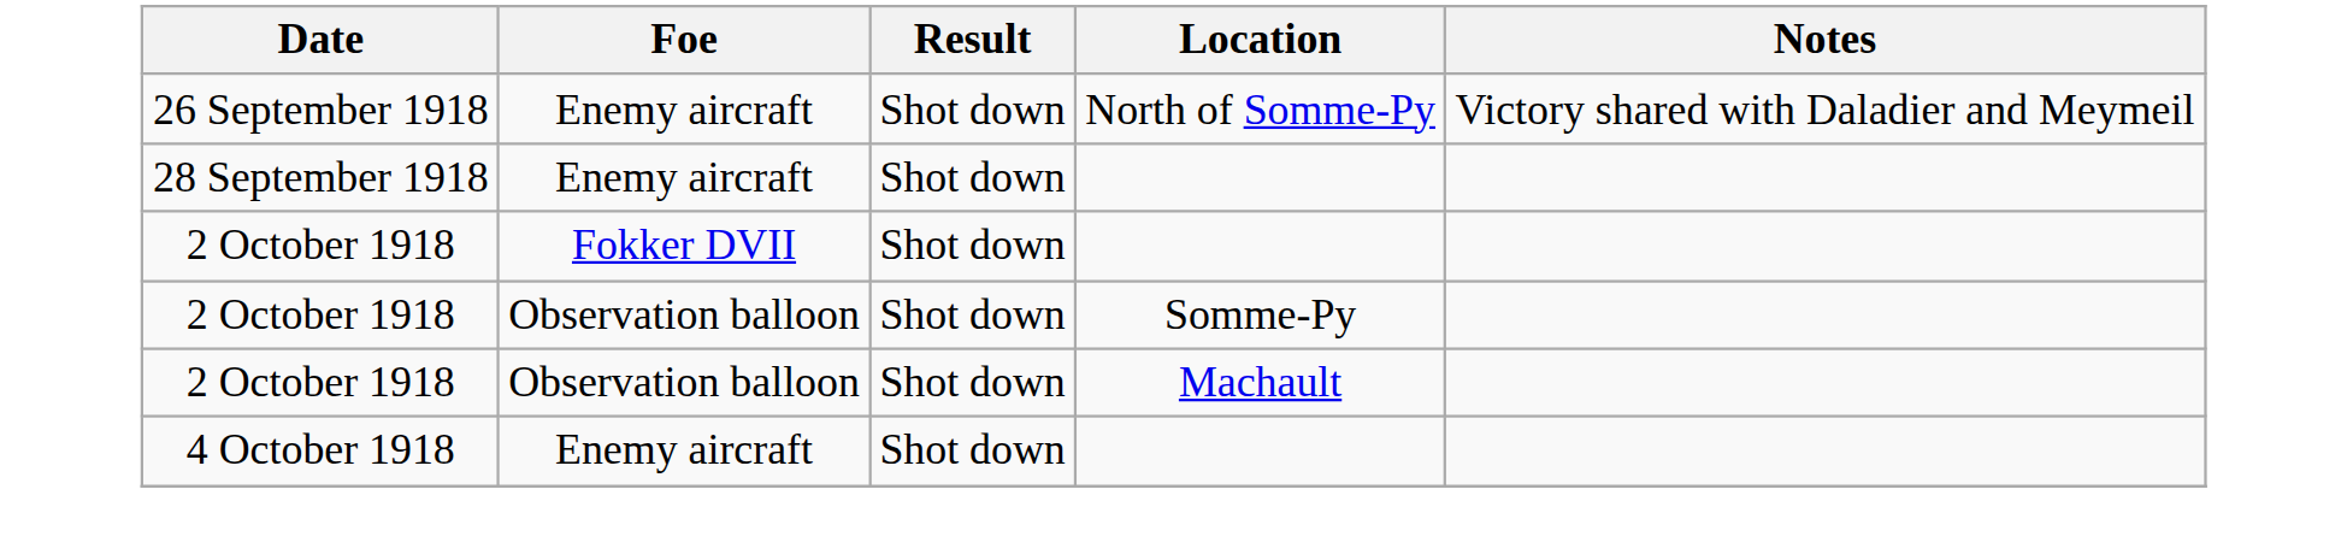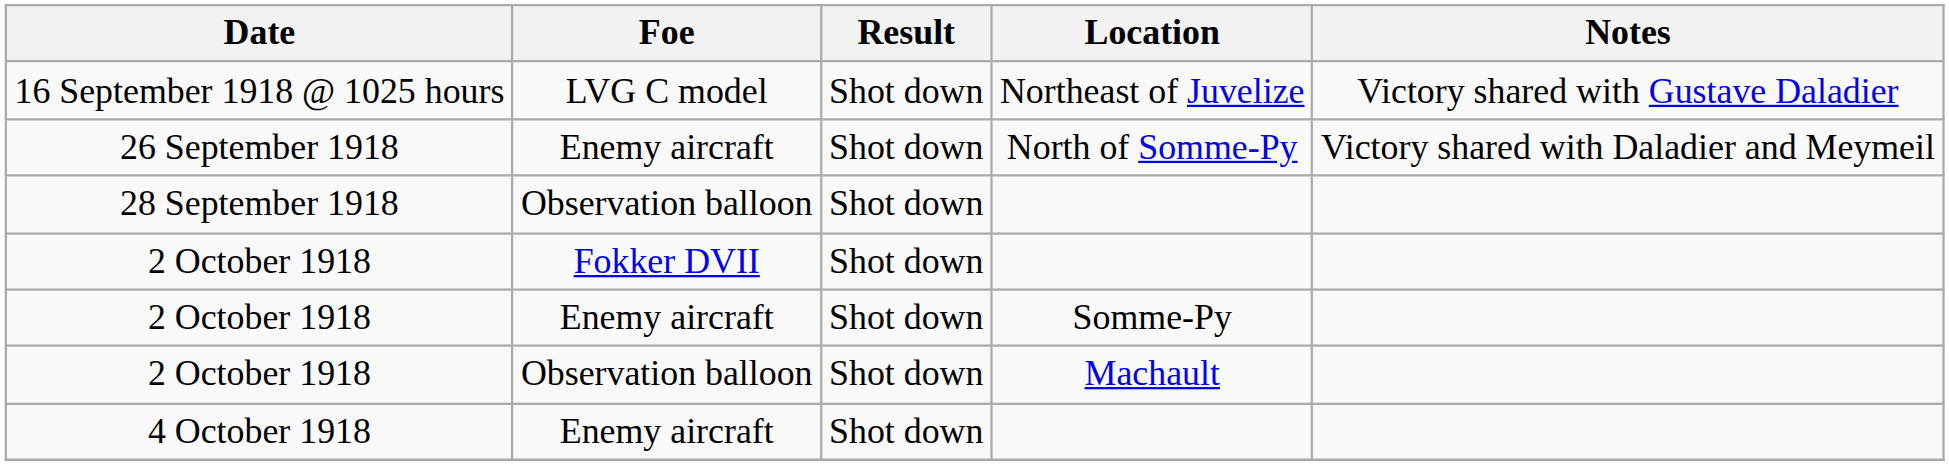 <table class="wikitable" border="1" style="margin: 1em auto 1em auto">
 <tr>
 <th>Date</th>
 <th>Foe</th>
 <th>Result</th>
 <th>Location</th>
 <th>Notes</th>
+</tr>
+<tr>
+<td align="center">16 September 1918 @ 1025 hours</td>
+<td align="center">LVG C model</td>
+<td align="center">Shot down</td>
+<td align="center">Northeast of <a href='#'>Juvelize</a></td>
+<td align="center">Victory shared with <a href='#'>Gustave Daladier</a></td>
 </tr>
 <tr>
 <td align="center">26 September 1918</td>
 <td align="center">Enemy aircraft</td>
 <td align="center">Shot down</td>
 <td align="center">North of <a href='#'>Somme-Py</a></td>
 <td align="center">Victory shared with Daladier and Meymeil</td>
 </tr>
 <tr>
 <td align="center">28 September 1918</td>
-<td align="center">Enemy aircraft</td>
+<td align="center">Observation balloon</td>
 <td align="center">Shot down</td>
 <td align="center"></td>
 <td align="center"></td>
 </tr>
 <tr>
 <td align="center">2 October 1918</td>
 <td align="center"><a href='#'>Fokker DVII</a></td>
 <td align="center">Shot down</td>
 <td align="center"></td>
 <td align="center"></td>
 </tr>
 <tr |->
 <td align="center">2 October 1918</td>
-<td align="center">Observation balloon</td>
+<td align="center">Enemy aircraft</td>
 <td align="center">Shot down</td>
 <td align="center">Somme-Py</td>
 <td align="center"></td>
 </tr>
 <tr |->
 <td align="center">2 October 1918</td>
 <td align="center">Observation balloon</td>
 <td align="center">Shot down</td>
 <td align="center"><a href='#'>Machault</a></td>
 <td align="center"></td>
 </tr>
 <tr |->
 <td align="center">4 October 1918</td>
 <td align="center">Enemy aircraft</td>
 <td align="center">Shot down</td>
 <td align="center"></td>
 <td align="center"></td>
 </tr>
 <tr>
 </tr>
 </table>
